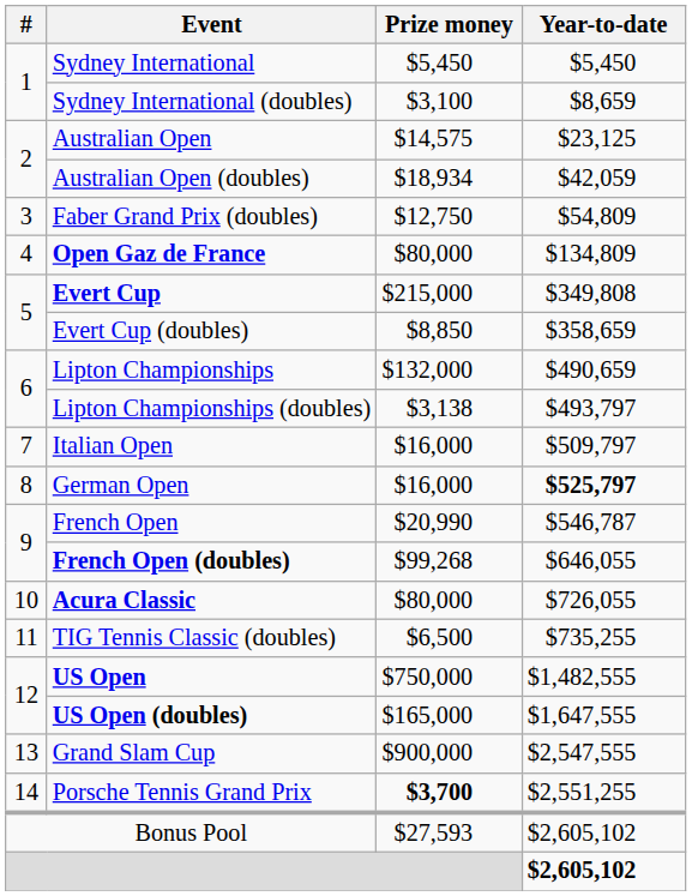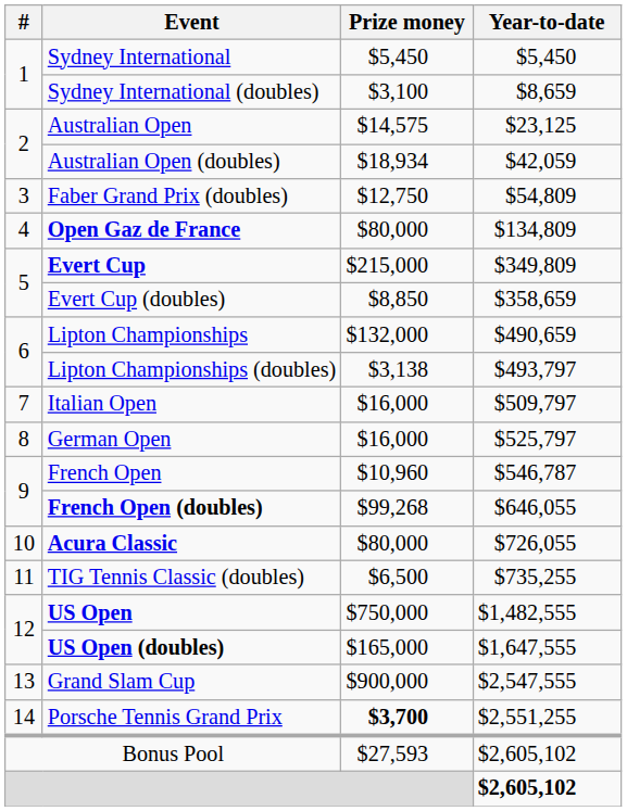 <table class="wikitable sortable" align=center>
 <tr>
 <th width=20>#</th>
 <th>Event</th>
 <th>Prize money</th>
 <th>Year-to-date</th>
 </tr>
 <tr>
 <td align=center rowspan=2>1</td>
 <td><a href='#'>Sydney International</a></td>
 <td align=right style="padding-right: 2em">$5,450</td>
 <td align=right style="padding-right: 2em">$5,450</td>
 </tr>
 <tr>
 <td><a href='#'>Sydney International</a> (doubles)</td>
 <td align=right style="padding-right: 2em">$3,100</td>
 <td align=right style="padding-right: 2em">$8,659</td>
 </tr>
 <tr>
 <td align=center rowspan=2>2</td>
 <td><a href='#'>Australian Open</a></td>
 <td align=right style="padding-right: 2em">$14,575</td>
 <td align=right style="padding-right: 2em">$23,125</td>
 </tr>
 <tr>
 <td><a href='#'>Australian Open</a> (doubles)</td>
 <td align=right style="padding-right: 2em">$18,934</td>
 <td align=right style="padding-right: 2em">$42,059</td>
 </tr>
 <tr>
 <td align=center>3</td>
 <td><a href='#'>Faber Grand Prix</a> (doubles)</td>
 <td align=right style="padding-right: 2em">$12,750</td>
 <td align=right style="padding-right: 2em">$54,809</td>
 </tr>
 <tr>
 <td align=center>4</td>
 <td><strong><a href='#'>Open Gaz de France</a></strong></td>
 <td align=right style="padding-right: 2em">$80,000</td>
 <td align=right style="padding-right: 2em">$134,809</td>
 </tr>
 <tr>
 <td align=center rowspan=2>5</td>
 <td><strong><a href='#'>Evert Cup</a></strong></td>
 <td align=right style="padding-right: 2em">$215,000</td>
-<td align=right style="padding-right: 2em">$349,808</td>
+<td align=right style="padding-right: 2em">$349,809</td>
 </tr>
 <tr>
 <td><a href='#'>Evert Cup</a> (doubles)</td>
 <td align=right style="padding-right: 2em">$8,850</td>
 <td align=right style="padding-right: 2em">$358,659</td>
 </tr>
 <tr>
 <td align=center rowspan=2>6</td>
 <td><a href='#'>Lipton Championships</a></td>
 <td align=right style="padding-right: 2em">$132,000</td>
 <td align=right style="padding-right: 2em">$490,659</td>
 </tr>
 <tr>
 <td><a href='#'>Lipton Championships</a> (doubles)</td>
 <td align=right style="padding-right: 2em">$3,138</td>
 <td align=right style="padding-right: 2em">$493,797</td>
 </tr>
 <tr>
 <td align=center>7</td>
 <td><a href='#'>Italian Open</a></td>
 <td align=right style="padding-right: 2em">$16,000</td>
 <td align=right style="padding-right: 2em">$509,797</td>
 </tr>
 <tr>
 <td align=center>8</td>
 <td><a href='#'>German Open</a></td>
 <td align=right style="padding-right: 2em">$16,000</td>
-<td align=right style="padding-right: 2em"><strong>$525,797</strong></td>
+<td align=right style="padding-right: 2em">$525,797</td>
 </tr>
 <tr>
 <td align=center rowspan=2>9</td>
 <td><a href='#'>French Open</a></td>
-<td align=right style="padding-right: 2em">$20,990</td>
+<td align=right style="padding-right: 2em">$10,960</td>
 <td align=right style="padding-right: 2em">$546,787</td>
 </tr>
 <tr>
 <td><strong><a href='#'>French Open</a> (doubles) </strong></td>
 <td align=right style="padding-right: 2em">$99,268</td>
 <td align=right style="padding-right: 2em">$646,055</td>
 </tr>
 <tr>
 <td align=center>10</td>
 <td><strong><a href='#'>Acura Classic</a></strong></td>
 <td align=right style="padding-right: 2em">$80,000</td>
 <td align=right style="padding-right: 2em">$726,055</td>
 </tr>
 <tr>
 <td align=center>11</td>
 <td><a href='#'>TIG Tennis Classic</a> (doubles)</td>
 <td align=right style="padding-right: 2em">$6,500</td>
 <td align=right style="padding-right: 2em">$735,255</td>
 </tr>
 <tr>
 <td align=center rowspan=2>12</td>
 <td><strong><a href='#'>US Open</a></strong></td>
 <td align=right style="padding-right: 2em">$750,000</td>
 <td align=right style="padding-right: 2em">$1,482,555</td>
 </tr>
 <tr>
 <td><strong><a href='#'>US Open</a> (doubles) </strong></td>
 <td align=right style="padding-right: 2em">$165,000</td>
 <td align=right style="padding-right: 2em">$1,647,555</td>
 </tr>
 <tr>
 <td align=center>13</td>
 <td><a href='#'>Grand Slam Cup</a></td>
 <td align=right style="padding-right: 2em">$900,000</td>
 <td align=right style="padding-right: 2em">$2,547,555</td>
 </tr>
 <tr>
 <td align=center>14</td>
 <td><a href='#'>Porsche Tennis Grand Prix</a></td>
 <td align=right style="padding-right: 2em"><strong>$3,700</strong></td>
 <td align=right style="padding-right: 2em">$2,551,255</td>
 </tr>
 <tr style="text-align:center;border-top:3px solid darkgrey">
 <td colspan=2>Bonus Pool</td>
 <td align=right style="padding-right: 2em">$27,593</td>
 <td align=right style="padding-right: 2em">$2,605,102</td>
 </tr>
 <tr class="sortbottom">
 <td colspan=3 bgcolor=#DCDCDC></td>
 <td align=right style="padding-right: 2em"><strong>$2,605,102</strong></td>
 </tr>
 </table>
